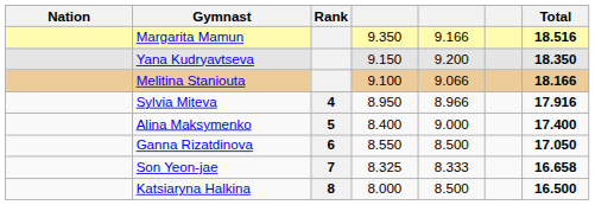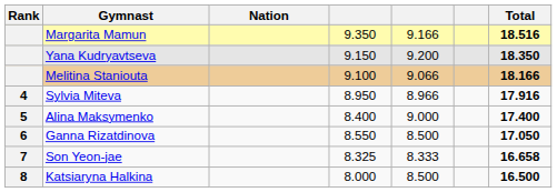 <table class="wikitable sortable" style="text-align:center; font-size:85%">
 <tr>
+<th scope="col" style="width:20px;">Rank</th>
+<th ! scope="col" style="width:170px;">Gymnast</th>
 <th ! scope="col" style="width:120px;">Nation</th>
-<th ! scope="col" style="width:170px;">Gymnast</th>
-<th scope="col" style="width:20px;">Rank</th>
 <th ! scope="col" style="width:60px;"></th>
 <th ! scope="col" style="width:60px;"></th>
 <th ! scope="col" style="width:30px;"></th>
 <th ! scope="col" style="width:60px;">Total</th>
 </tr>
 <tr bgcolor=fffcaf>
+<th scope=row></th>
+<td align=left><a href='#'>Margarita Mamun</a></td>
 <td style="text-align:left;"></td>
-<td align=left><a href='#'>Margarita Mamun</a></td>
-<th scope=row></th>
 <td>9.350</td>
 <td>9.166</td>
 <td></td>
 <td><strong>18.516</strong></td>
 </tr>
 <tr bgcolor=e5e5e5>
+<th scope=row></th>
+<td align=left><a href='#'>Yana Kudryavtseva</a></td>
 <td style="text-align:left;"></td>
-<td align=left><a href='#'>Yana Kudryavtseva</a></td>
-<th scope=row></th>
 <td>9.150</td>
 <td>9.200</td>
 <td></td>
 <td><strong>18.350</strong></td>
 </tr>
 <tr bgcolor=eecc99>
+<th scope=row></th>
+<td align=left><a href='#'>Melitina Staniouta</a></td>
 <td style="text-align:left;"></td>
-<td align=left><a href='#'>Melitina Staniouta</a></td>
-<th scope=row></th>
 <td>9.100</td>
 <td>9.066</td>
 <td></td>
 <td><strong>18.166</strong></td>
 </tr>
 <tr>
+<th scope=row>4</th>
+<td align=left><a href='#'>Sylvia Miteva</a></td>
 <td style="text-align:left;"></td>
-<td align=left><a href='#'>Sylvia Miteva</a></td>
-<th scope=row>4</th>
 <td>8.950</td>
 <td>8.966</td>
 <td></td>
 <td><strong>17.916</strong></td>
 </tr>
 <tr>
+<th scope=row>5</th>
+<td align=left><a href='#'>Alina Maksymenko</a></td>
 <td style="text-align:left;"></td>
-<td align=left><a href='#'>Alina Maksymenko</a></td>
-<th scope=row>5</th>
 <td>8.400</td>
 <td>9.000</td>
 <td></td>
 <td><strong>17.400</strong></td>
 </tr>
 <tr>
+<th scope=row>6</th>
+<td align=left><a href='#'>Ganna Rizatdinova</a></td>
 <td style="text-align:left;"></td>
-<td align=left><a href='#'>Ganna Rizatdinova</a></td>
-<th scope=row>6</th>
 <td>8.550</td>
 <td>8.500</td>
 <td></td>
 <td><strong>17.050</strong></td>
 </tr>
 <tr>
+<th scope=row>7</th>
+<td align=left><a href='#'>Son Yeon-jae</a></td>
 <td style="text-align:left;"></td>
-<td align=left><a href='#'>Son Yeon-jae</a></td>
-<th scope=row>7</th>
 <td>8.325</td>
 <td>8.333</td>
 <td></td>
 <td><strong>16.658</strong></td>
 </tr>
 <tr>
+<th scope=row>8</th>
+<td align=left><a href='#'>Katsiaryna Halkina</a></td>
 <td style="text-align:left;"></td>
-<td align=left><a href='#'>Katsiaryna Halkina</a></td>
-<th scope=row>8</th>
 <td>8.000</td>
 <td>8.500</td>
 <td></td>
 <td><strong>16.500</strong></td>
 </tr>
 </table>
